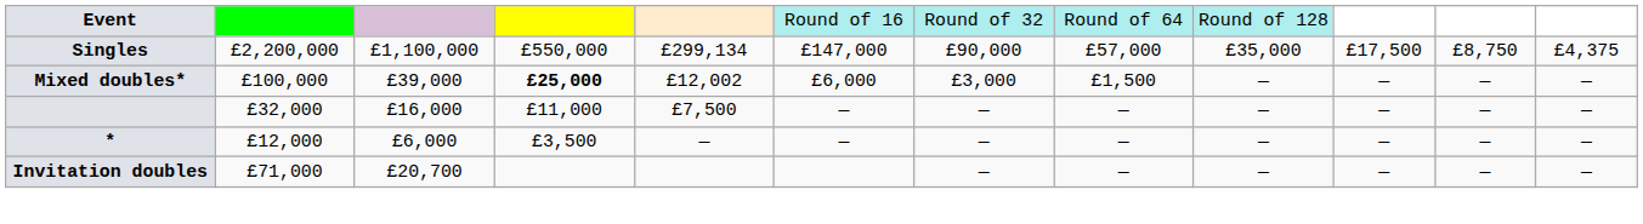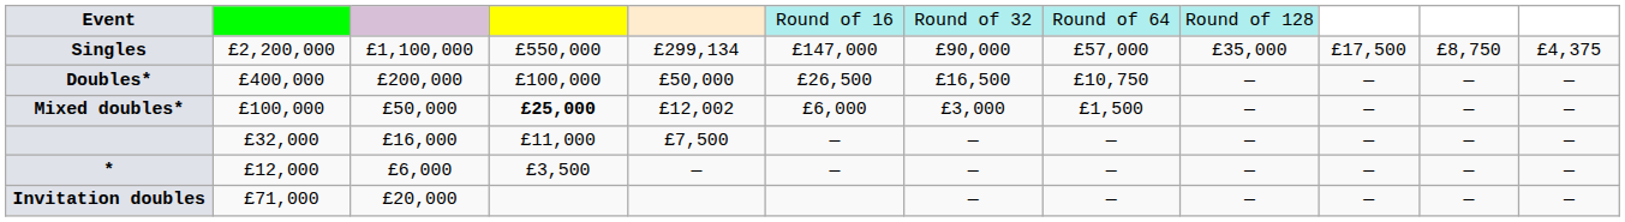 <table class=wikitable style="font-size:90%;text-align:center">
 <tr>
 <td style="width:130px; background:#dfe2e9;"><strong>Event</strong></td>
 <td style="width:85px; background:lime;"><strong></strong></td>
 <td style="width:85px; background:thistle;"></td>
 <td style="width:85px; background:#ff0;"></td>
 <td style="width:85px; background:#ffebcd;"></td>
 <td style="width:85px; background:#afeeee;">Round of 16</td>
 <td style="width:85px; background:#afeeee;">Round of 32</td>
 <td style="width:85px; background:#afeeee;">Round of 64</td>
 <td style="width:85px; background:#afeeee;">Round of 128</td>
 <td style="width:60px; background:#ffffff;"></td>
 <td style="width:60px; background:#ffffff;"></td>
 <td style="width:60px; background:#ffffff;"></td>
 </tr>
 <tr>
 <td style="background:#dfe2e9;"><strong>Singles</strong></td>
 <td>£2,200,000</td>
 <td>£1,100,000</td>
 <td>£550,000</td>
 <td>£299,134</td>
 <td>£147,000</td>
 <td>£90,000</td>
 <td>£57,000</td>
 <td>£35,000</td>
 <td>£17,500</td>
 <td>£8,750</td>
 <td>£4,375</td>
 </tr>
 <tr>
+<td style="background:#dfe2e9;"><strong>Doubles*</strong></td>
+<td>£400,000</td>
+<td>£200,000</td>
+<td>£100,000</td>
+<td>£50,000</td>
+<td>£26,500</td>
+<td>£16,500</td>
+<td>£10,750</td>
+<td>—</td>
+<td>—</td>
+<td>—</td>
+<td>—</td>
+</tr>
+<tr>
 <td style="background:#dfe2e9;"><strong>Mixed doubles*</strong></td>
 <td>£100,000</td>
-<td>£39,000</td>
+<td>£50,000</td>
 <td><strong>£25,000</strong></td>
 <td>£12,002</td>
 <td>£6,000</td>
 <td>£3,000</td>
 <td>£1,500</td>
 <td>—</td>
 <td>—</td>
 <td>—</td>
 <td>—</td>
 </tr>
 <tr>
 <td style="background:#dfe2e9;"><strong></strong></td>
 <td>£32,000</td>
 <td>£16,000</td>
 <td>£11,000</td>
 <td>£7,500</td>
 <td>—</td>
 <td>—</td>
 <td>—</td>
 <td>—</td>
 <td>—</td>
 <td>—</td>
 <td>—</td>
 </tr>
 <tr>
 <td style="background:#dfe2e9;"><strong>*</strong></td>
 <td>£12,000</td>
 <td>£6,000</td>
 <td>£3,500</td>
 <td>—</td>
 <td>—</td>
 <td>—</td>
 <td>—</td>
 <td>—</td>
 <td>—</td>
 <td>—</td>
 <td>—</td>
 </tr>
 <tr>
 <td style="background:#dfe2e9;"><strong>Invitation doubles</strong></td>
 <td>£71,000</td>
-<td>£20,700</td>
+<td>£20,000</td>
 <td></td>
 <td></td>
 <td></td>
 <td>—</td>
 <td>—</td>
 <td>—</td>
 <td>—</td>
 <td>—</td>
 <td>—</td>
 </tr>
 </table>
